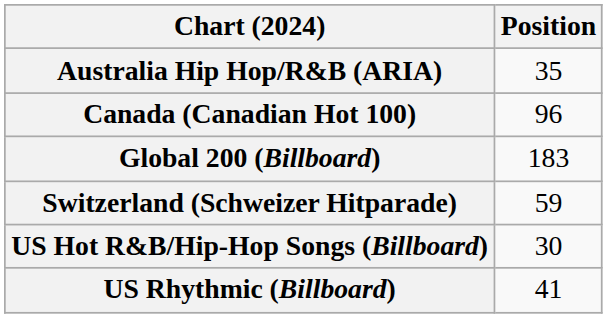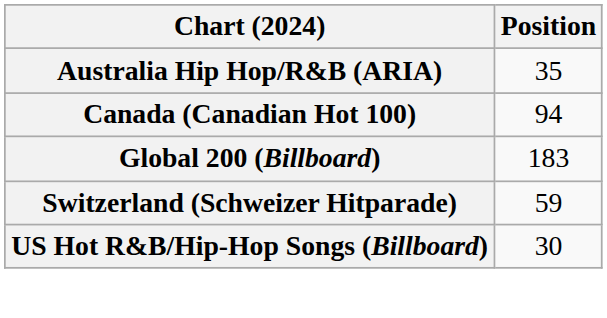 <table class="wikitable sortable plainrowheaders" style="text-align:center">
 <tr>
 <th scope="col">Chart (2024)</th>
 <th scope="col">Position</th>
 </tr>
 <tr>
 <th scope="row">Australia Hip Hop/R&B (ARIA)</th>
 <td>35</td>
 </tr>
 <tr>
 <th scope="row">Canada (Canadian Hot 100)</th>
-<td>96</td>
+<td>94</td>
 </tr>
 <tr>
 <th scope="row">Global 200 (<em>Billboard</em>)</th>
 <td>183</td>
 </tr>
 <tr>
 <th scope="row">Switzerland (Schweizer Hitparade)</th>
 <td>59</td>
 </tr>
 <tr>
 <th scope="row">US Hot R&B/Hip-Hop Songs (<em>Billboard</em>)</th>
 <td>30</td>
 </tr>
-<tr>
-<th scope="row">US Rhythmic (<em>Billboard</em>)</th>
-<td>41</td>
-</tr>
 </table>
